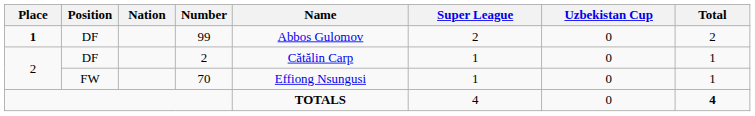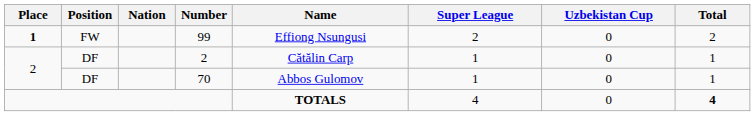 <table class="wikitable" style="font-size: 95%; text-align: center;">
 <tr>
 <th width=60>Place</th>
 <th width=60>Position</th>
 <th width=60>Nation</th>
 <th width=60>Number</th>
 <th width=200>Name</th>
 <th width=150><a href='#'>Super League</a></th>
 <th width=150><a href='#'>Uzbekistan Cup</a></th>
 <th width=80><strong>Total</strong></th>
 </tr>
 <tr>
 <td><strong>1</strong></td>
-<td>DF</td>
+<td>FW</td>
 <td></td>
 <td>99</td>
-<td><a href='#'>Abbos Gulomov</a></td>
+<td><a href='#'>Effiong Nsungusi</a></td>
 <td>2</td>
 <td>0</td>
 <td>2</td>
 </tr>
 <tr>
 <td rowspan="2">2</td>
 <td>DF</td>
 <td></td>
 <td>2</td>
 <td><a href='#'>Cătălin Carp</a></td>
 <td>1</td>
 <td>0</td>
 <td>1</td>
 </tr>
 <tr>
-<td>FW</td>
+<td>DF</td>
 <td></td>
 <td>70</td>
-<td><a href='#'>Effiong Nsungusi</a></td>
+<td><a href='#'>Abbos Gulomov</a></td>
 <td>1</td>
 <td>0</td>
 <td>1</td>
 </tr>
 <tr>
 <td colspan="4"></td>
 <td><strong>TOTALS</strong></td>
 <td>4</td>
 <td>0</td>
 <td><strong>4</strong></td>
 </tr>
 </table>
